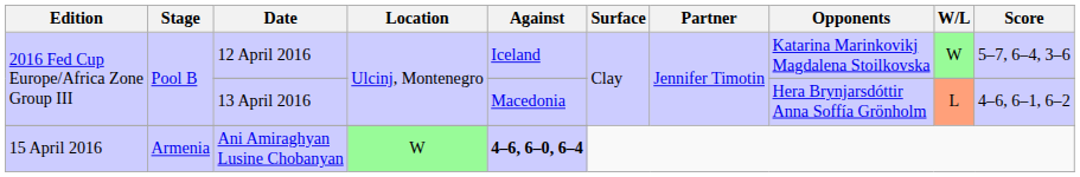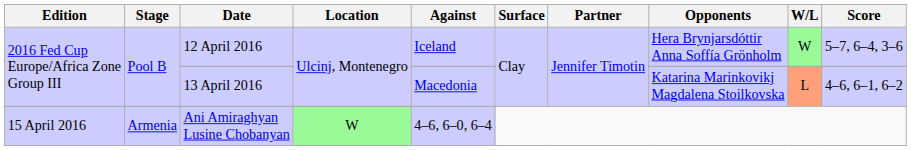 <table class=wikitable style=font-size:97%>
 <tr>
 <th>Edition</th>
 <th>Stage</th>
 <th>Date</th>
 <th>Location</th>
 <th>Against</th>
 <th>Surface</th>
 <th>Partner</th>
 <th>Opponents</th>
 <th>W/L</th>
 <th>Score</th>
 </tr>
 <tr style="background:#CCCCFF;">
 <td rowspan=3><a href='#'>2016 Fed Cup</a> <br> Europe/Africa Zone <br>Group III</td>
 <td rowspan=3><a href='#'>Pool B</a></td>
 <td>12 April 2016</td>
 <td rowspan=3><a href='#'>Ulcinj</a>, Montenegro</td>
 <td> <a href='#'>Iceland</a></td>
 <td rowspan=3>Clay</td>
 <td rowspan=3><a href='#'>Jennifer Timotin</a></td>
-<td><a href='#'>Katarina Marinkovikj</a> <br> <a href='#'>Magdalena Stoilkovska</a></td>
+<td><a href='#'>Hera Brynjarsdóttir</a> <br> <a href='#'>Anna Soffía Grönholm</a></td>
 <td style="text-align:center; background:#98fb98;">W</td>
 <td>5–7, 6–4, 3–6</td>
 </tr>
 <tr>
 </tr>
 <tr style="background:#CCCCFF;">
 <td>13 April 2016</td>
 <td> <a href='#'>Macedonia</a></td>
-<td><a href='#'>Hera Brynjarsdóttir</a> <br> <a href='#'>Anna Soffía Grönholm</a></td>
+<td><a href='#'>Katarina Marinkovikj</a> <br> <a href='#'>Magdalena Stoilkovska</a></td>
 <td style="text-align:center; background:#ffa07a;">L</td>
 <td>4–6, 6–1, 6–2</td>
 </tr>
 <tr>
 </tr>
 <tr style="background:#CCCCFF;">
 <td>15 April 2016</td>
 <td> <a href='#'>Armenia</a></td>
 <td><a href='#'>Ani Amiraghyan</a> <br> <a href='#'>Lusine Chobanyan</a></td>
 <td style="text-align:center; background:#98fb98;">W</td>
-<td><strong>4–6, 6–0, 6–4</strong></td>
+<td>4–6, 6–0, 6–4</td>
 </tr>
 </table>
